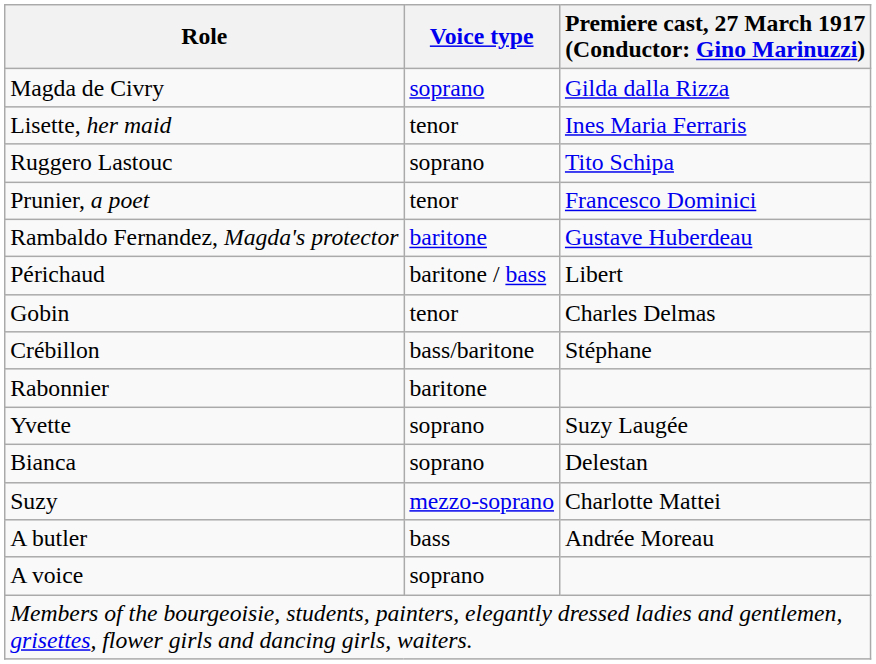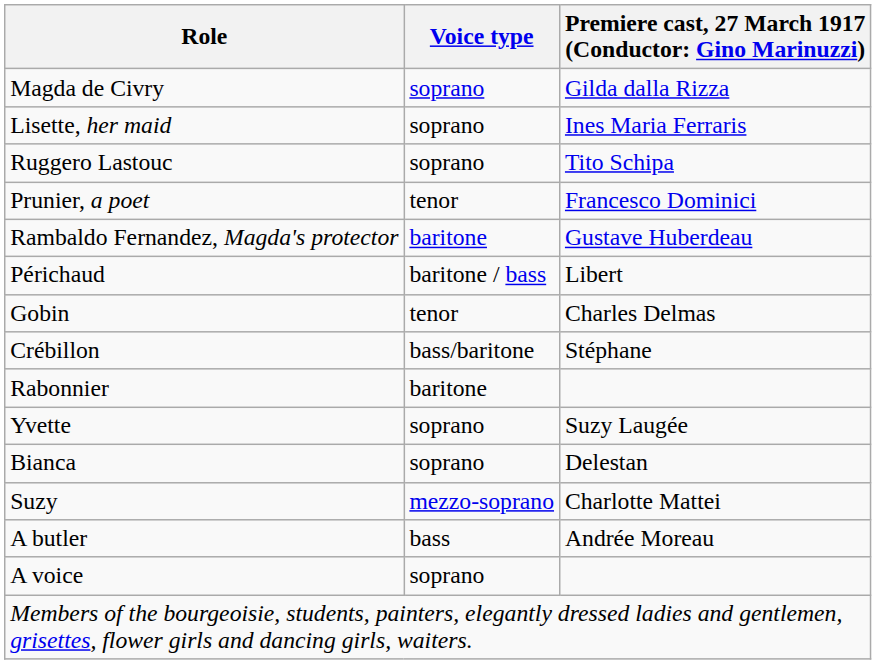 <table class="wikitable">
 <tr>
 <th>Role</th>
 <th><a href='#'>Voice type</a></th>
 <th>Premiere cast, 27 March 1917<br>(Conductor: <a href='#'>Gino Marinuzzi</a>)</th>
 </tr>
 <tr>
 <td>Magda de Civry</td>
 <td><a href='#'>soprano</a></td>
 <td><a href='#'>Gilda dalla Rizza</a></td>
 </tr>
 <tr>
 <td>Lisette, <em>her maid</em></td>
-<td>tenor</td>
+<td>soprano</td>
 <td><a href='#'>Ines Maria Ferraris</a></td>
 </tr>
 <tr>
 <td>Ruggero Lastouc</td>
 <td>soprano</td>
 <td><a href='#'>Tito Schipa</a></td>
 </tr>
 <tr>
 <td>Prunier, <em>a poet</em></td>
 <td>tenor</td>
 <td><a href='#'>Francesco Dominici</a></td>
 </tr>
 <tr>
 <td>Rambaldo Fernandez, <em>Magda's protector</em></td>
 <td><a href='#'>baritone</a></td>
 <td><a href='#'>Gustave Huberdeau</a></td>
 </tr>
 <tr>
 <td>Périchaud</td>
 <td>baritone / <a href='#'>bass</a></td>
 <td>Libert</td>
 </tr>
 <tr>
 <td>Gobin</td>
 <td>tenor</td>
 <td>Charles Delmas</td>
 </tr>
 <tr>
 <td>Crébillon</td>
 <td>bass/baritone</td>
 <td>Stéphane</td>
 </tr>
 <tr>
 <td>Rabonnier</td>
 <td>baritone</td>
 <td></td>
 </tr>
 <tr>
 <td>Yvette</td>
 <td>soprano</td>
 <td>Suzy Laugée</td>
 </tr>
 <tr>
 <td>Bianca</td>
 <td>soprano</td>
 <td>Delestan</td>
 </tr>
 <tr>
 <td>Suzy</td>
 <td><a href='#'>mezzo-soprano</a></td>
 <td>Charlotte Mattei</td>
 </tr>
 <tr>
 <td>A butler</td>
 <td>bass</td>
 <td>Andrée Moreau</td>
 </tr>
 <tr>
 <td>A voice</td>
 <td>soprano</td>
 <td></td>
 </tr>
 <tr>
 <td colspan="3"><em>Members of the bourgeoisie, students, painters, elegantly dressed ladies and gentlemen,<br> <a href='#'>grisettes</a>, flower girls and dancing girls, waiters.</em></td>
 </tr>
 </table>
